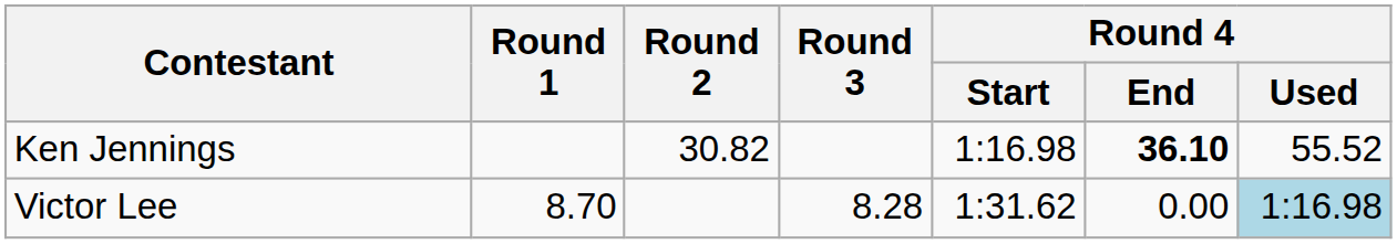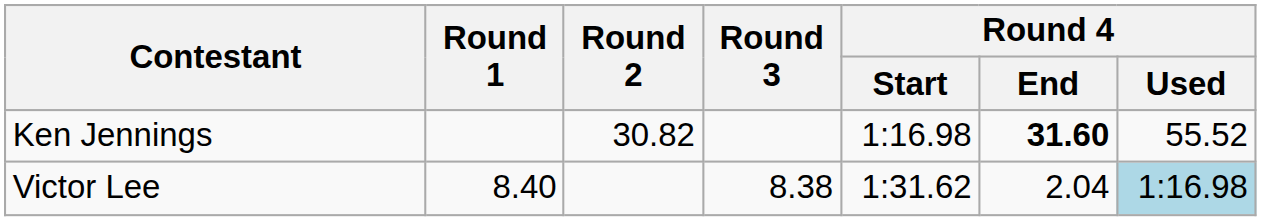 <table class="wikitable">
 <tr>
 <th rowspan="2" width="200">Contestant</th>
 <th rowspan="2" width="60">Round 1</th>
 <th rowspan="2" width="60">Round 2</th>
 <th rowspan="2" width="60">Round 3</th>
 <th colspan="3">Round 4</th>
 </tr>
 <tr>
 <th width="60">Start</th>
 <th width="60">End</th>
 <th width="60">Used</th>
 </tr>
 <tr>
 <td> Ken Jennings</td>
 <td align = right></td>
 <td align = right>30.82</td>
 <td align = right></td>
 <td align = right>1:16.98</td>
-<td align = right><strong>36.10</strong></td>
+<td align = right><strong>31.60</strong></td>
 <td align = right>55.52</td>
 </tr>
 <tr>
 <td> Victor Lee</td>
-<td align = right>8.70</td>
+<td align = right>8.40</td>
 <td align = right></td>
-<td align = right>8.28</td>
+<td align = right>8.38</td>
 <td align = right>1:31.62</td>
-<td align = right>0.00</td>
+<td align = right>2.04</td>
 <td align = right style="background: lightblue;">1:16.98</td>
 </tr>
 </table>
